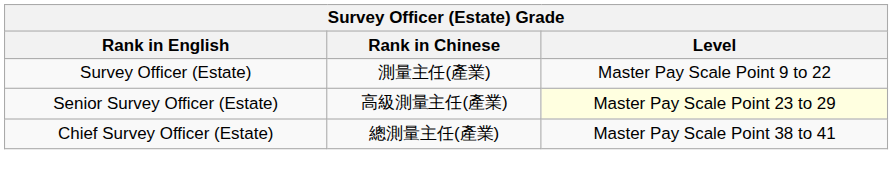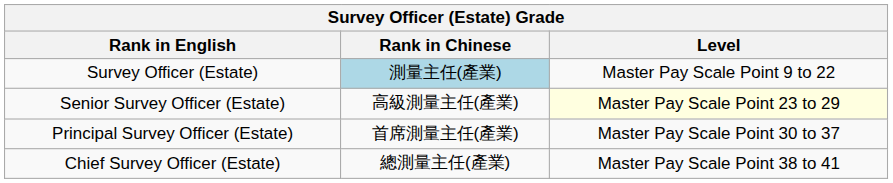 <table class="wikitable" width="66%" style="text-align: center;">
 <tr>
 <th colspan="3" align="center">Survey Officer (Estate) Grade</th>
 </tr>
 <tr>
 <th>Rank in English</th>
 <th>Rank in Chinese</th>
 <th>Level</th>
 </tr>
 <tr>
 <td>Survey Officer (Estate)</td>
-<td>測量主任(產業)</td>
+<td style="background: lightblue;">測量主任(產業)</td>
 <td>Master Pay Scale Point 9 to 22</td>
 </tr>
 <tr>
 <td>Senior Survey Officer (Estate)</td>
 <td>高級測量主任(產業)</td>
 <td style="background: lightyellow;">Master Pay Scale Point 23 to 29</td>
 </tr>
 <tr>
+<td>Principal Survey Officer (Estate)</td>
+<td>首席測量主任(產業)</td>
+<td>Master Pay Scale Point 30 to 37</td>
+</tr>
+<tr>
 <td>Chief Survey Officer (Estate)</td>
 <td>總測量主任(產業)</td>
 <td>Master Pay Scale Point 38 to 41</td>
 </tr>
 </table>
